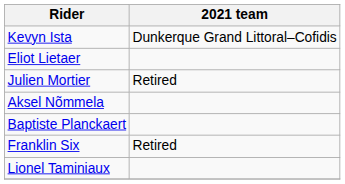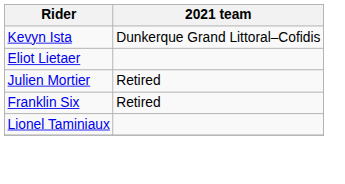 <table class="wikitable">
 <tr>
 <th>Rider</th>
 <th>2021 team</th>
 </tr>
 <tr>
 <td><a href='#'>Kevyn Ista</a></td>
 <td>Dunkerque Grand Littoral–Cofidis</td>
 </tr>
 <tr>
 <td><a href='#'>Eliot Lietaer</a></td>
 <td></td>
 </tr>
 <tr>
 <td><a href='#'>Julien Mortier</a></td>
 <td>Retired</td>
 </tr>
 <tr>
-<td><a href='#'>Aksel Nõmmela</a></td>
-<td></td>
-</tr>
-<tr>
-<td><a href='#'>Baptiste Planckaert</a></td>
-<td></td>
-</tr>
-<tr>
 <td><a href='#'>Franklin Six</a></td>
 <td>Retired</td>
 </tr>
 <tr>
 <td><a href='#'>Lionel Taminiaux</a></td>
 <td></td>
 </tr>
 <tr>
 </tr>
 </table>
